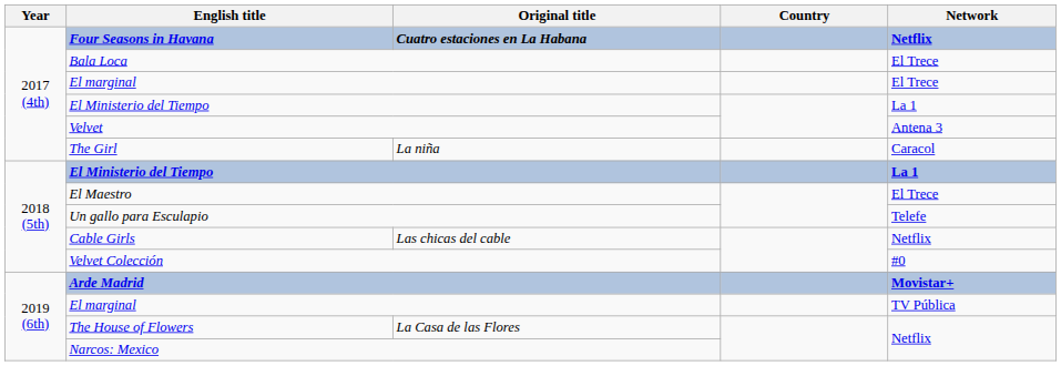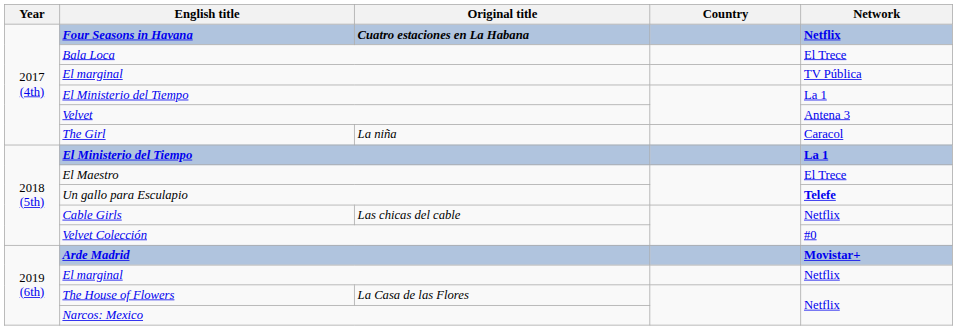 <table class="wikitable" width="95%" cellpadding="6">
 <tr>
 <th width="50"><strong>Year</strong></th>
 <th width="300"><strong>English title</strong></th>
 <th width="300"><strong>Original title</strong></th>
 <th width="150"><strong>Country</strong></th>
 <th width="150"><strong>Network</strong></th>
 </tr>
 <tr>
 <td rowspan="6" style="text-align:center;">2017<br><a href='#'>(4th)</a></td>
 <td style="background:#B0C4DE;"><strong><em><a href='#'>Four Seasons in Havana</a></em></strong></td>
 <td style="background:#B0C4DE;"><strong><em>Cuatro estaciones en La Habana</em></strong></td>
 <td style="background:#B0C4DE;"><strong></strong></td>
 <td style="background:#B0C4DE;"><strong><a href='#'>Netflix</a></strong></td>
 </tr>
 <tr>
 <td colspan="2"><em><a href='#'>Bala Loca</a></em></td>
 <td></td>
 <td><a href='#'>El Trece</a></td>
 </tr>
 <tr>
 <td colspan="2"><em><a href='#'>El marginal</a></em></td>
 <td></td>
-<td><a href='#'>El Trece</a></td>
+<td><a href='#'>TV Pública</a></td>
 </tr>
 <tr>
 <td colspan="2"><em><a href='#'>El Ministerio del Tiempo</a></em></td>
 <td rowspan="2"></td>
 <td><a href='#'>La 1</a></td>
 </tr>
 <tr>
 <td colspan="2"><em><a href='#'>Velvet</a></em></td>
 <td><a href='#'>Antena 3</a></td>
 </tr>
 <tr>
 <td><em><a href='#'>The Girl</a></em></td>
 <td><em>La niña</em></td>
 <td></td>
 <td><a href='#'>Caracol</a></td>
 </tr>
 <tr>
 <td rowspan="5" style="text-align:center;">2018<br><a href='#'>(5th)</a></td>
 <td colspan="2" style="background:#B0C4DE;"><strong><em><a href='#'>El Ministerio del Tiempo</a></em></strong></td>
 <td style="background:#B0C4DE;"><strong></strong></td>
 <td style="background:#B0C4DE;"><strong><a href='#'>La 1</a></strong></td>
 </tr>
 <tr>
 <td colspan="2"><em>El Maestro</em></td>
 <td rowspan="2"></td>
 <td><a href='#'>El Trece</a></td>
 </tr>
 <tr>
 <td colspan="2"><em>Un gallo para Esculapio</em></td>
-<td><a href='#'>Telefe</a></td>
+<td><strong><a href='#'>Telefe</a></strong></td>
 </tr>
 <tr>
 <td><em><a href='#'>Cable Girls</a></em></td>
 <td><em>Las chicas del cable</em></td>
 <td rowspan="2"></td>
 <td><a href='#'>Netflix</a></td>
 </tr>
 <tr>
 <td colspan="2"><em><a href='#'>Velvet Colección</a></em></td>
 <td><a href='#'>#0</a></td>
 </tr>
 <tr>
 <td rowspan="4" style="text-align:center;">2019<br><a href='#'>(6th)</a><br></td>
 <td colspan="2" style="background:#B0C4DE;"><strong><em><a href='#'>Arde Madrid</a></em></strong></td>
 <td style="background:#B0C4DE;"><strong></strong></td>
 <td style="background:#B0C4DE;"><strong><a href='#'>Movistar+</a></strong></td>
 </tr>
 <tr>
 <td colspan="2"><em><a href='#'>El marginal</a></em></td>
 <td></td>
-<td><a href='#'>TV Pública</a></td>
+<td><a href='#'>Netflix</a></td>
 </tr>
 <tr>
 <td><em><a href='#'>The House of Flowers</a></em></td>
 <td><em>La Casa de las Flores</em></td>
 <td rowspan="2"></td>
 <td rowspan="2"><a href='#'>Netflix</a></td>
 </tr>
 <tr>
 <td colspan="2"><em><a href='#'>Narcos: Mexico</a></em></td>
 </tr>
 </table>
